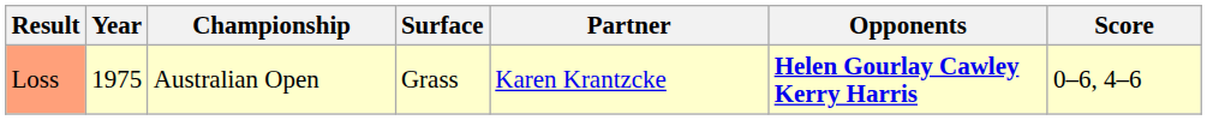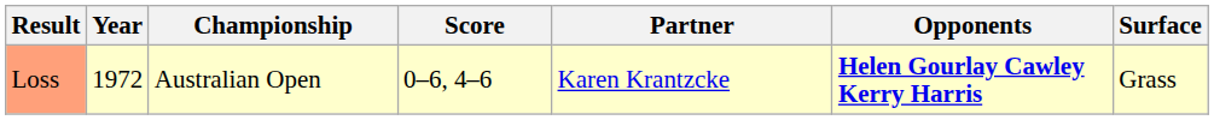 <table class="sortable wikitable">
 <tr>
 <th style="width:40px">Result</th>
 <th style="width:30px">Year</th>
 <th style="width:150px">Championship</th>
-<th style="width:50px">Surface</th>
+<th style="width:90px" class="unsortable">Score</th>
 <th style="width:170px">Partner</th>
 <th style="width:170px">Opponents</th>
-<th style="width:90px" class="unsortable">Score</th>
+<th style="width:50px">Surface</th>
 </tr>
 <tr style="background:#ffc;">
 <td style="background:#ffa07a;">Loss</td>
-<td>1975</td>
+<td>1972</td>
 <td>Australian Open</td>
-<td>Grass</td>
+<td>0–6, 4–6</td>
 <td> <a href='#'>Karen Krantzcke</a></td>
 <td><strong> <a href='#'>Helen Gourlay Cawley</a><br>  <a href='#'>Kerry Harris</a></strong></td>
-<td>0–6, 4–6</td>
+<td>Grass</td>
 </tr>
 </table>
